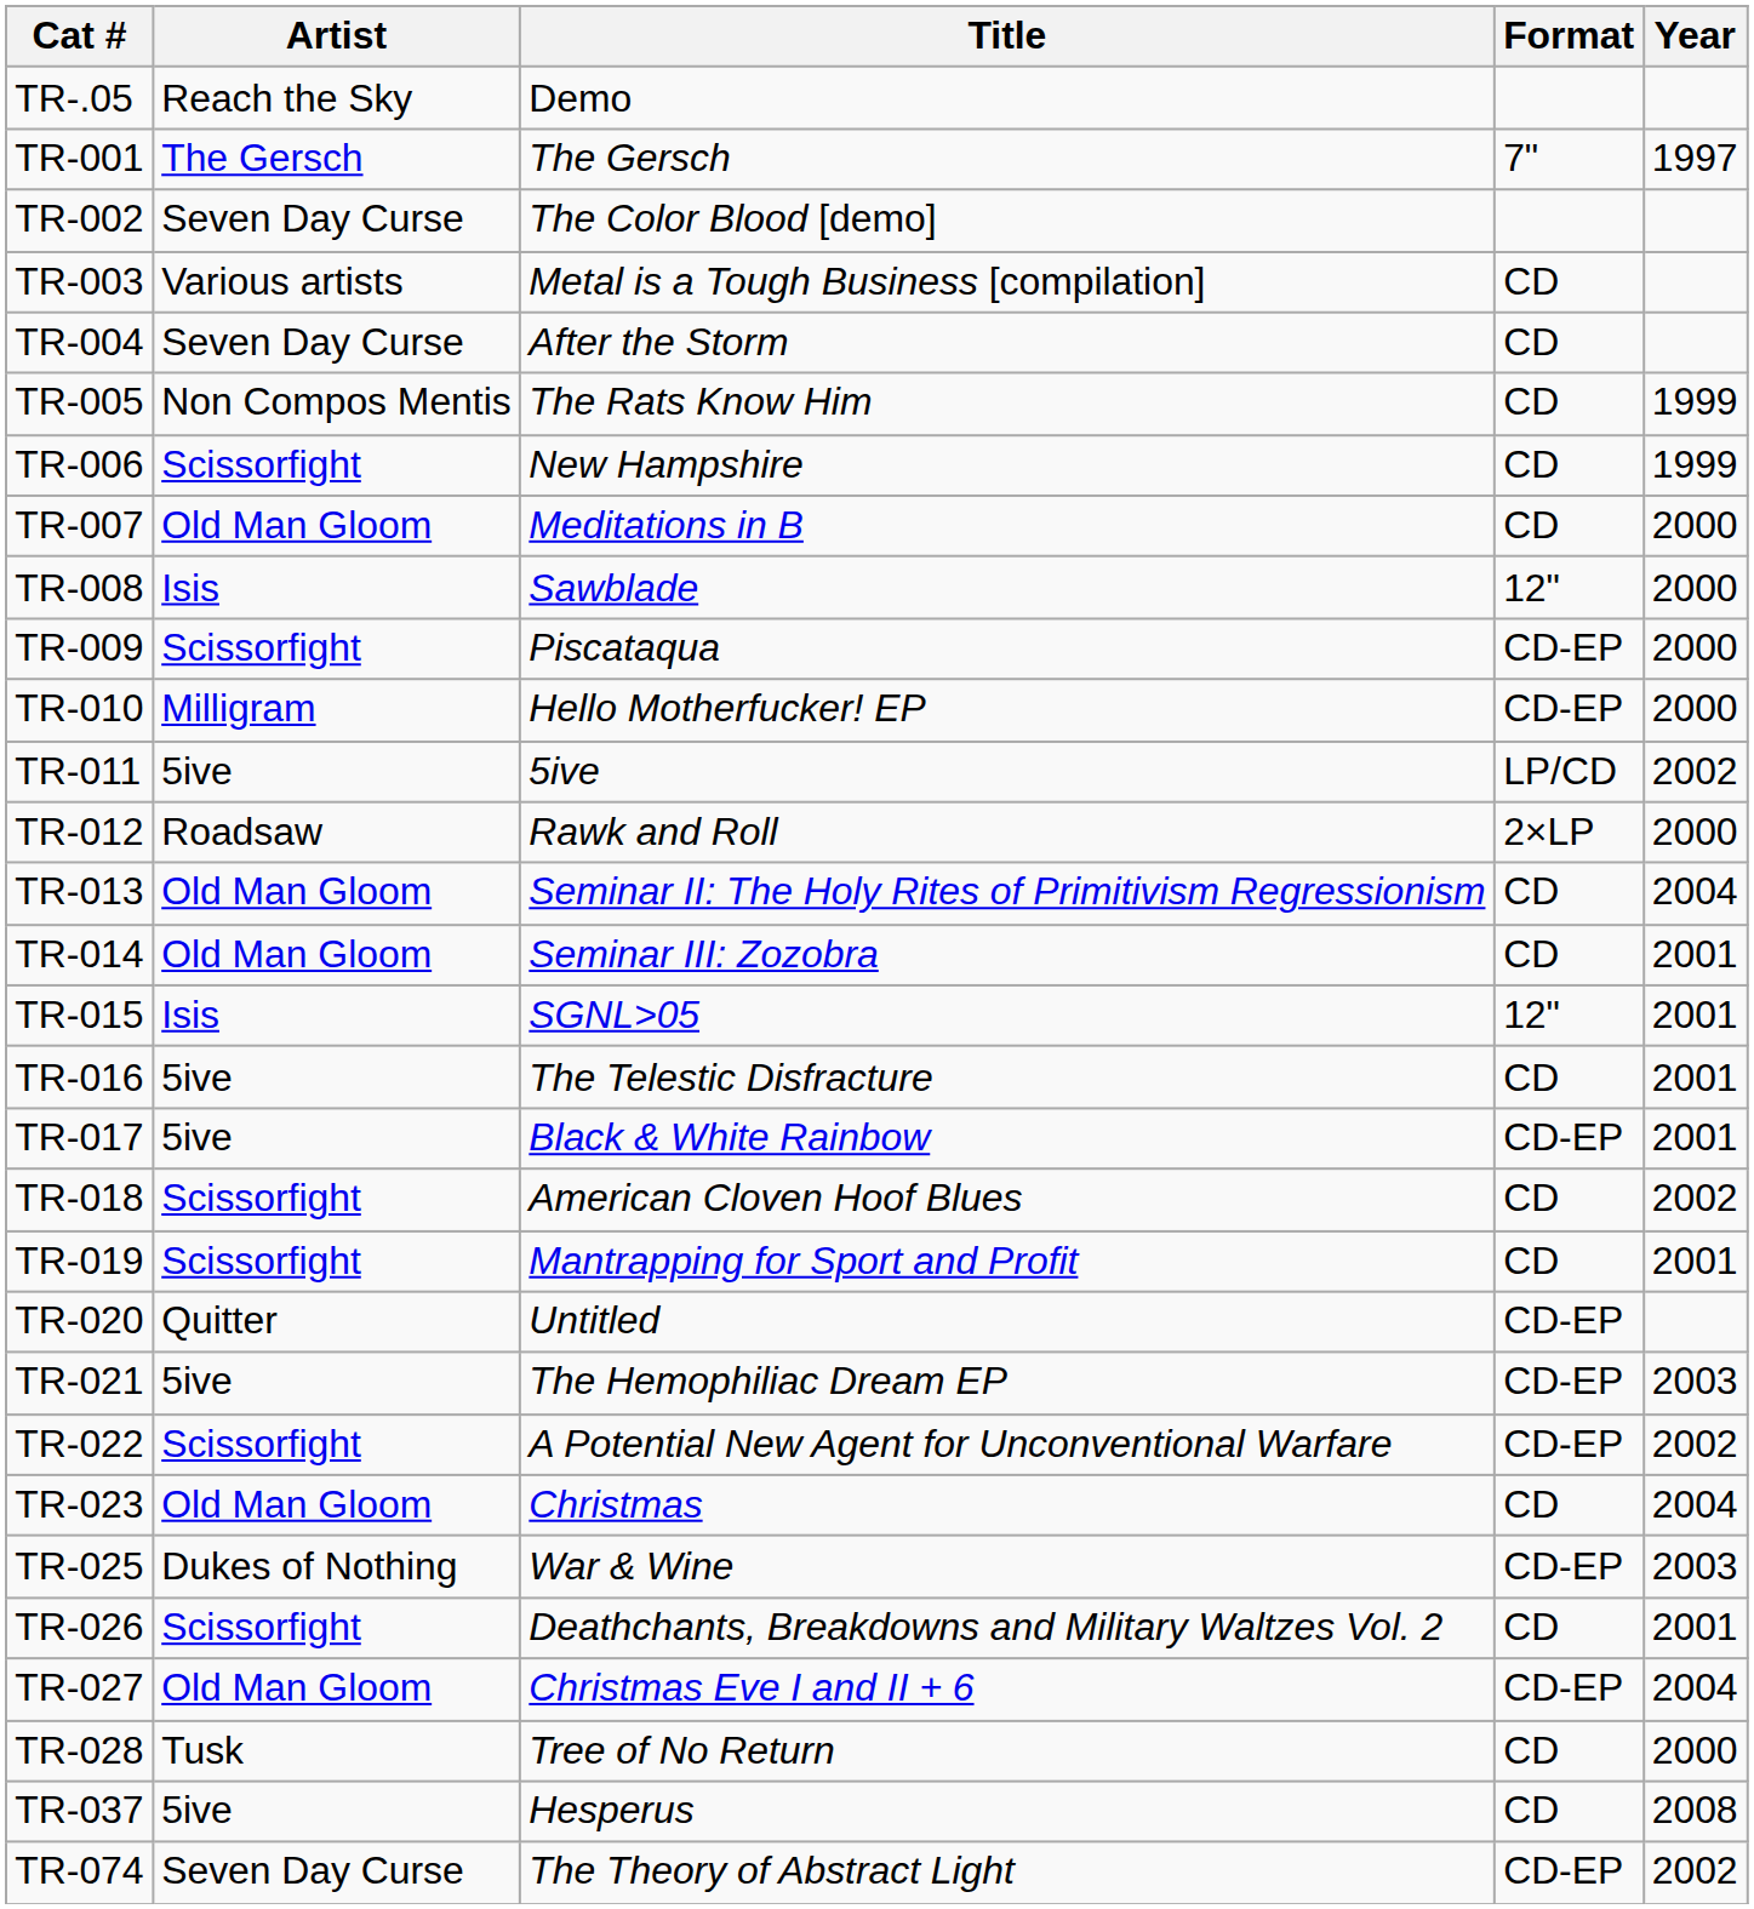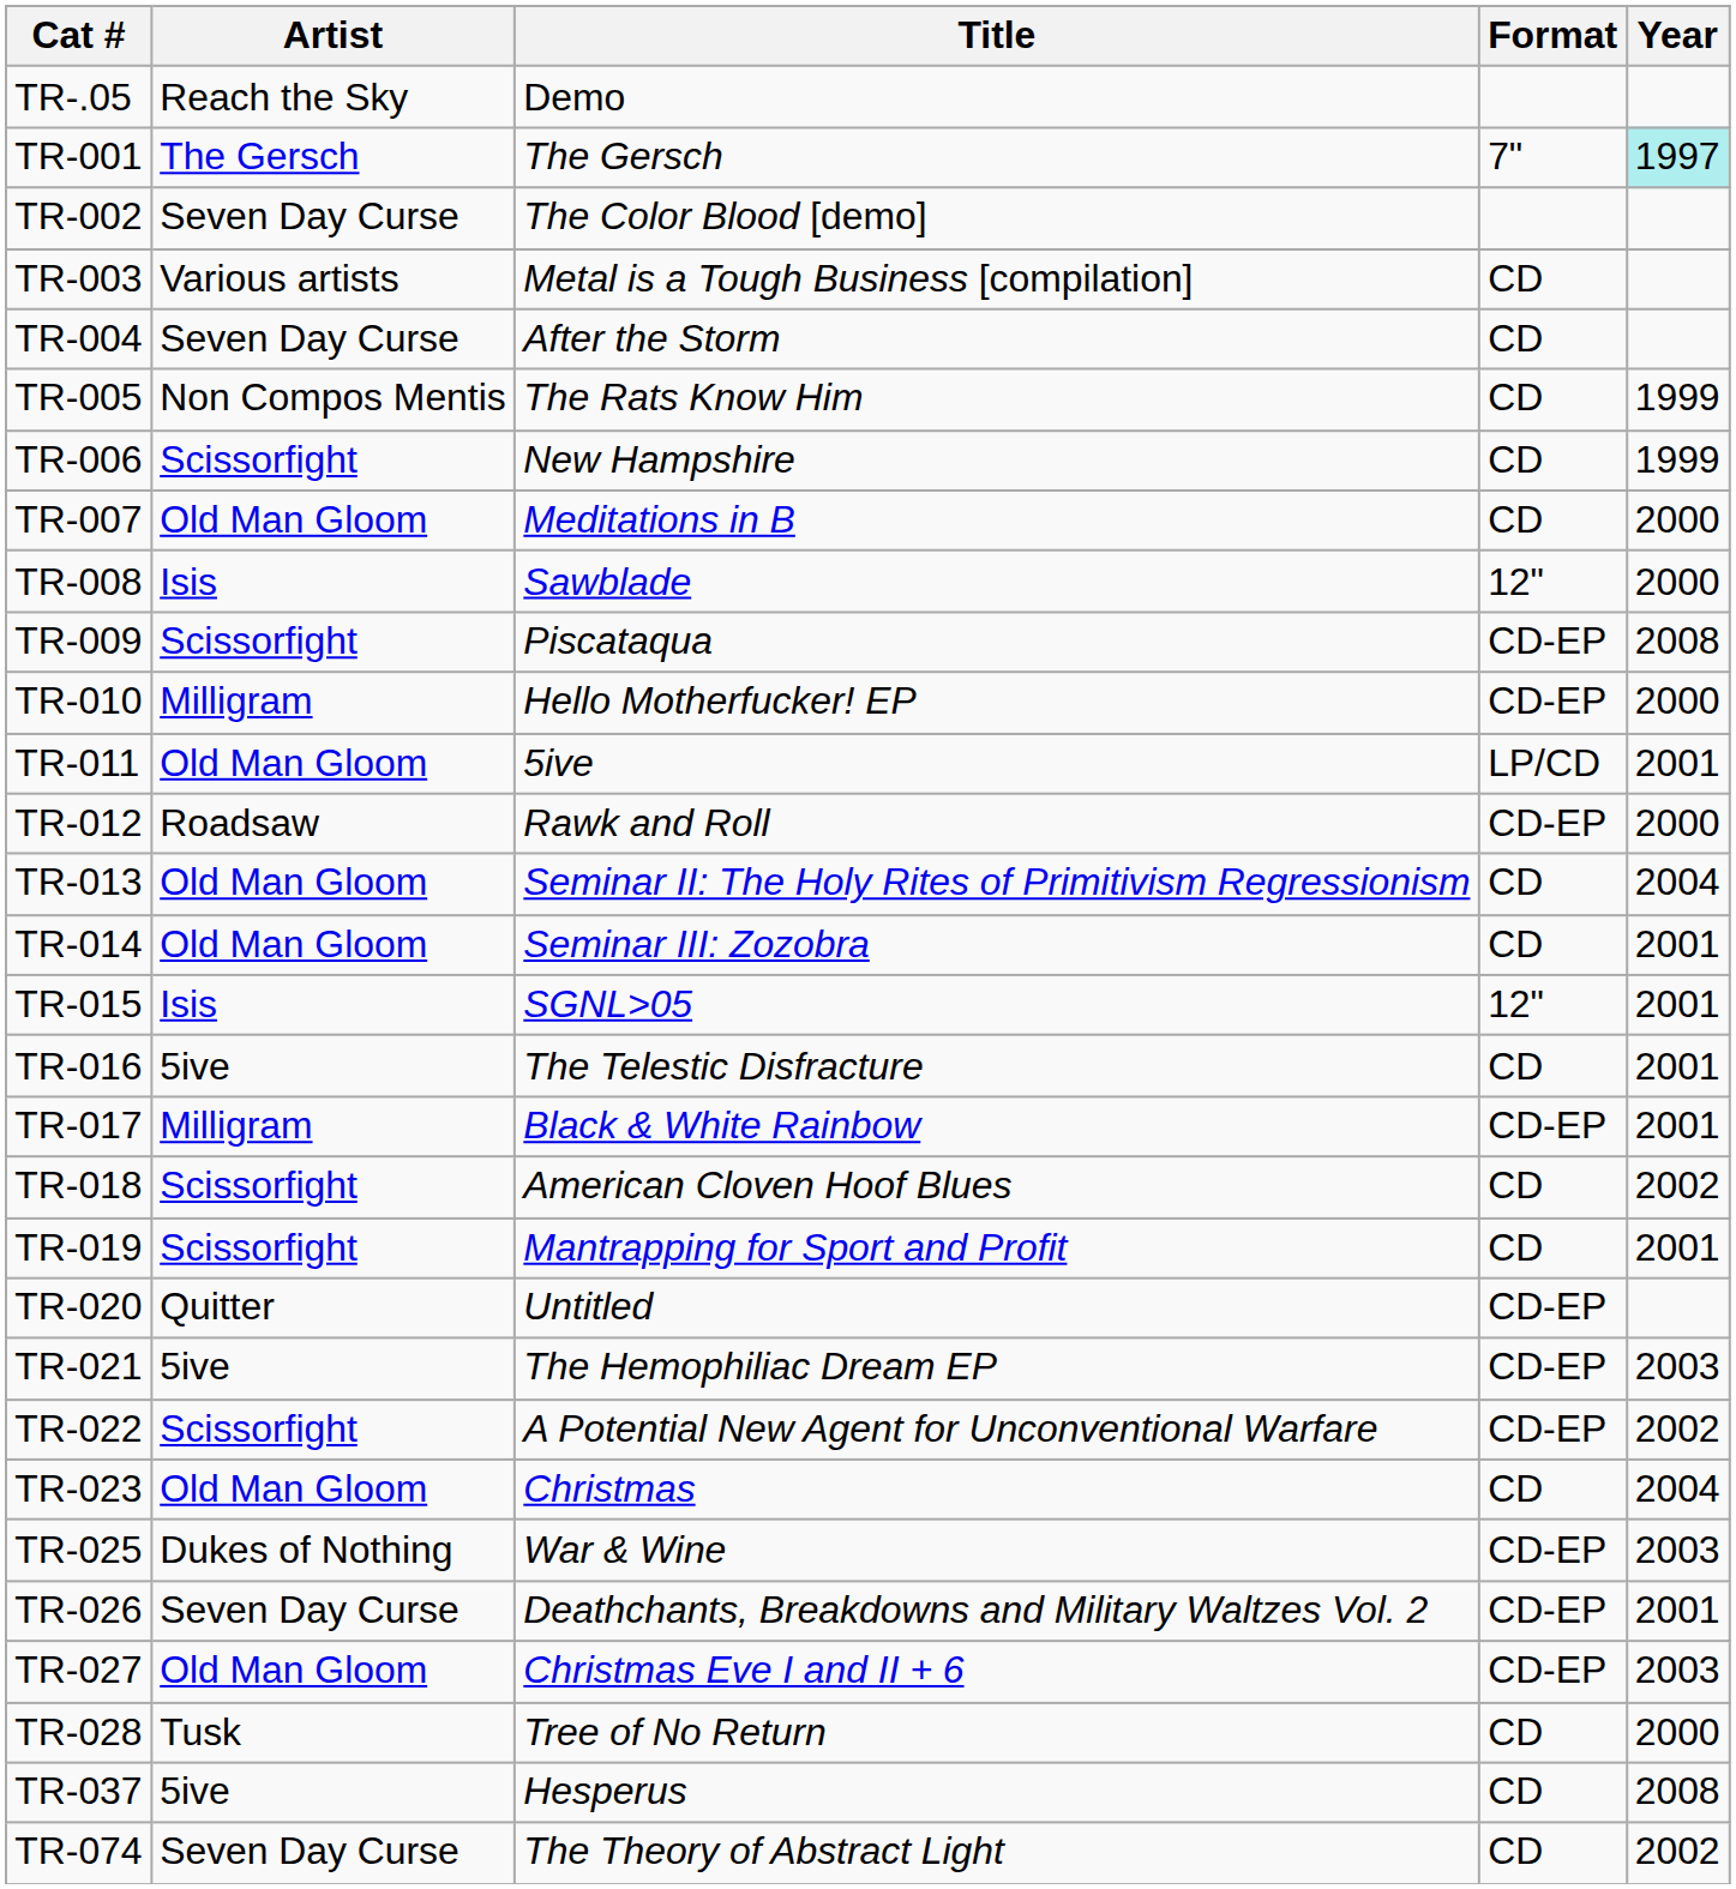 <table class="wikitable sortable">
 <tr>
 <th>Cat #</th>
 <th>Artist</th>
 <th>Title</th>
 <th>Format</th>
 <th>Year</th>
 </tr>
 <tr>
 <td>TR-.05</td>
 <td>Reach the Sky</td>
 <td>Demo</td>
 <td></td>
 <td></td>
 </tr>
 <tr>
 <td>TR-001</td>
 <td><a href='#'>The Gersch</a></td>
 <td><em>The Gersch</em></td>
 <td>7"</td>
-<td>1997</td>
+<td style="background: paleturquoise;">1997</td>
 </tr>
 <tr>
 <td>TR-002</td>
 <td>Seven Day Curse</td>
 <td><em>The Color Blood</em> [demo]</td>
 <td></td>
 <td></td>
 </tr>
 <tr>
 <td>TR-003</td>
 <td>Various artists</td>
 <td><em>Metal is a Tough Business</em> [compilation]</td>
 <td>CD</td>
 <td></td>
 </tr>
 <tr>
 <td>TR-004</td>
 <td>Seven Day Curse</td>
 <td><em>After the Storm</em></td>
 <td>CD</td>
 <td></td>
 </tr>
 <tr>
 <td>TR-005</td>
 <td>Non Compos Mentis</td>
 <td><em>The Rats Know Him</em></td>
 <td>CD</td>
 <td>1999</td>
 </tr>
 <tr>
 <td>TR-006</td>
 <td><a href='#'>Scissorfight</a></td>
 <td><em>New Hampshire</em></td>
 <td>CD</td>
 <td>1999</td>
 </tr>
 <tr>
 <td>TR-007</td>
 <td><a href='#'>Old Man Gloom</a></td>
 <td><em><a href='#'>Meditations in B</a></em></td>
 <td>CD</td>
 <td>2000</td>
 </tr>
 <tr>
 <td>TR-008</td>
 <td><a href='#'>Isis</a></td>
 <td><em><a href='#'>Sawblade</a></em></td>
 <td>12"</td>
 <td>2000</td>
 </tr>
 <tr>
 <td>TR-009</td>
 <td><a href='#'>Scissorfight</a></td>
 <td><em>Piscataqua</em></td>
 <td>CD-EP</td>
-<td>2000</td>
+<td>2008</td>
 </tr>
 <tr>
 <td>TR-010</td>
 <td><a href='#'>Milligram</a></td>
 <td><em>Hello Motherfucker! EP</em></td>
 <td>CD-EP</td>
 <td>2000</td>
 </tr>
 <tr>
 <td>TR-011</td>
-<td>5ive</td>
+<td><a href='#'>Old Man Gloom</a></td>
 <td><em>5ive</em></td>
 <td>LP/CD</td>
-<td>2002</td>
+<td>2001</td>
 </tr>
 <tr>
 <td>TR-012</td>
 <td>Roadsaw</td>
 <td><em>Rawk and Roll</em></td>
-<td>2×LP</td>
+<td>CD-EP</td>
 <td>2000</td>
 </tr>
 <tr>
 <td>TR-013</td>
 <td><a href='#'>Old Man Gloom</a></td>
 <td><em><a href='#'>Seminar II: The Holy Rites of Primitivism Regressionism</a></em></td>
 <td>CD</td>
 <td>2004</td>
 </tr>
 <tr>
 <td>TR-014</td>
 <td><a href='#'>Old Man Gloom</a></td>
 <td><em><a href='#'>Seminar III: Zozobra</a></em></td>
 <td>CD</td>
 <td>2001</td>
 </tr>
 <tr>
 <td>TR-015</td>
 <td><a href='#'>Isis</a></td>
 <td><em><a href='#'>SGNL>05</a></em></td>
 <td>12"</td>
 <td>2001</td>
 </tr>
 <tr>
 <td>TR-016</td>
 <td>5ive</td>
 <td><em>The Telestic Disfracture</em></td>
 <td>CD</td>
 <td>2001</td>
 </tr>
 <tr>
 <td>TR-017</td>
-<td>5ive</td>
+<td><a href='#'>Milligram</a></td>
 <td><em><a href='#'>Black & White Rainbow</a></em></td>
 <td>CD-EP</td>
 <td>2001</td>
 </tr>
 <tr>
 <td>TR-018</td>
 <td><a href='#'>Scissorfight</a></td>
 <td><em>American Cloven Hoof Blues</em></td>
 <td>CD</td>
 <td>2002</td>
 </tr>
 <tr>
 <td>TR-019</td>
 <td><a href='#'>Scissorfight</a></td>
 <td><em><a href='#'>Mantrapping for Sport and Profit</a></em></td>
 <td>CD</td>
 <td>2001</td>
 </tr>
 <tr>
 <td>TR-020</td>
 <td>Quitter</td>
 <td><em>Untitled</em></td>
 <td>CD-EP</td>
 <td></td>
 </tr>
 <tr>
 <td>TR-021</td>
 <td>5ive</td>
 <td><em>The Hemophiliac Dream EP</em></td>
 <td>CD-EP</td>
 <td>2003</td>
 </tr>
 <tr>
 <td>TR-022</td>
 <td><a href='#'>Scissorfight</a></td>
 <td><em>A Potential New Agent for Unconventional Warfare</em></td>
 <td>CD-EP</td>
 <td>2002</td>
 </tr>
 <tr>
 <td>TR-023</td>
 <td><a href='#'>Old Man Gloom</a></td>
 <td><em><a href='#'>Christmas</a></em></td>
 <td>CD</td>
 <td>2004</td>
 </tr>
 <tr>
 <td>TR-025</td>
 <td>Dukes of Nothing</td>
 <td><em>War & Wine</em></td>
 <td>CD-EP</td>
 <td>2003</td>
 </tr>
 <tr>
 <td>TR-026</td>
-<td><a href='#'>Scissorfight</a></td>
+<td>Seven Day Curse</td>
 <td><em>Deathchants, Breakdowns and Military Waltzes Vol. 2</em></td>
-<td>CD</td>
+<td>CD-EP</td>
 <td>2001</td>
 </tr>
 <tr>
 <td>TR-027</td>
 <td><a href='#'>Old Man Gloom</a></td>
 <td><em><a href='#'>Christmas Eve I and II + 6</a></em></td>
 <td>CD-EP</td>
-<td>2004</td>
+<td>2003</td>
 </tr>
 <tr>
 <td>TR-028</td>
 <td>Tusk</td>
 <td><em>Tree of No Return</em></td>
 <td>CD</td>
 <td>2000</td>
 </tr>
 <tr>
 <td>TR-037</td>
 <td>5ive</td>
 <td><em>Hesperus</em></td>
 <td>CD</td>
 <td>2008</td>
 </tr>
 <tr>
 <td>TR-074</td>
 <td>Seven Day Curse</td>
 <td><em>The Theory of Abstract Light</em></td>
-<td>CD-EP</td>
+<td>CD</td>
 <td>2002</td>
 </tr>
 </table>
